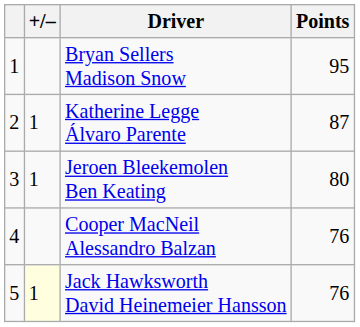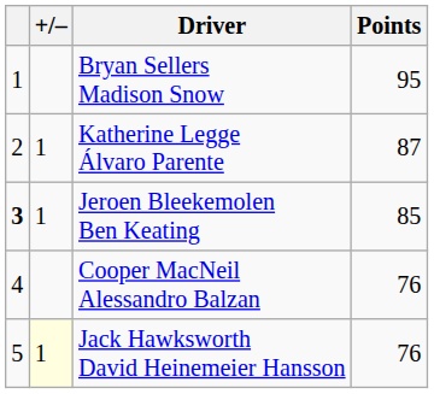 <table class="wikitable" style="font-size: 95%;">
 <tr>
 <th scope="col"></th>
 <th scope="col">+/–</th>
 <th scope="col">Driver</th>
 <th scope="col">Points</th>
 </tr>
 <tr>
 <td align=center>1</td>
 <td align="left"></td>
 <td> <a href='#'>Bryan Sellers</a><br> <a href='#'>Madison Snow</a></td>
 <td align=right>95</td>
 </tr>
 <tr>
 <td align=center>2</td>
 <td align="left"> 1</td>
 <td> <a href='#'>Katherine Legge</a><br> <a href='#'>Álvaro Parente</a></td>
 <td align=right>87</td>
 </tr>
 <tr>
-<td align=center>3</td>
+<td align=center><strong>3</strong></td>
 <td align="left"> 1</td>
 <td> <a href='#'>Jeroen Bleekemolen</a><br> <a href='#'>Ben Keating</a></td>
-<td align=right>80</td>
+<td align=right>85</td>
 </tr>
 <tr>
 <td align=center>4</td>
 <td align="left"></td>
 <td> <a href='#'>Cooper MacNeil</a><br> <a href='#'>Alessandro Balzan</a></td>
 <td align=right>76</td>
 </tr>
 <tr>
 <td align=center>5</td>
 <td align="left" style="background: lightyellow;"> 1</td>
 <td> <a href='#'>Jack Hawksworth</a><br> <a href='#'>David Heinemeier Hansson</a></td>
 <td align=right>76</td>
 </tr>
 </table>
